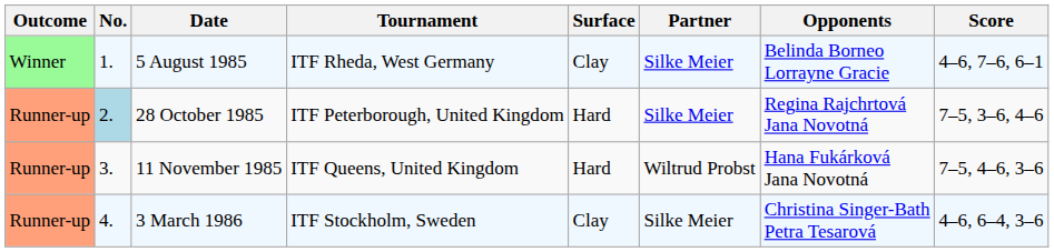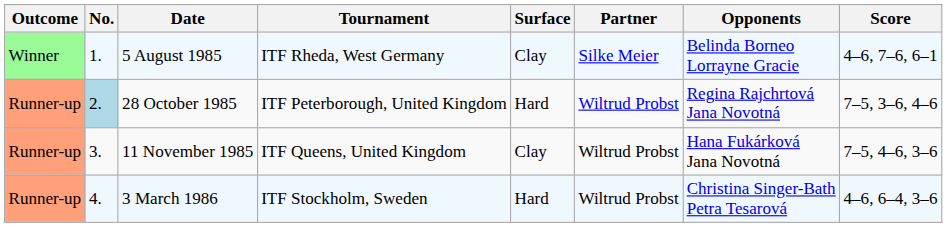 <table class="sortable wikitable" style="font-size:97%">
 <tr>
 <th>Outcome</th>
 <th>No.</th>
 <th>Date</th>
 <th>Tournament</th>
 <th>Surface</th>
 <th>Partner</th>
 <th>Opponents</th>
 <th class="unsortable">Score</th>
 </tr>
 <tr style="background:#f0f8ff;">
 <td style="background:#98fb98;">Winner</td>
 <td>1.</td>
 <td>5 August 1985</td>
 <td>ITF Rheda, West Germany</td>
 <td>Clay</td>
 <td> <a href='#'>Silke Meier</a></td>
 <td> <a href='#'>Belinda Borneo</a> <br>  <a href='#'>Lorrayne Gracie</a></td>
 <td>4–6, 7–6, 6–1</td>
 </tr>
 <tr>
 <td style="background:#ffa07a;">Runner-up</td>
 <td style="background: lightblue;">2.</td>
 <td>28 October 1985</td>
 <td>ITF Peterborough, United Kingdom</td>
 <td>Hard</td>
-<td> <a href='#'>Silke Meier</a></td>
+<td> <a href='#'>Wiltrud Probst</a></td>
 <td> <a href='#'>Regina Rajchrtová</a> <br>  <a href='#'>Jana Novotná</a></td>
 <td>7–5, 3–6, 4–6</td>
 </tr>
 <tr>
 <td style="background:#ffa07a;">Runner-up</td>
 <td>3.</td>
 <td>11 November 1985</td>
 <td>ITF Queens, United Kingdom</td>
-<td>Hard</td>
+<td>Clay</td>
 <td> Wiltrud Probst</td>
 <td> <a href='#'>Hana Fukárková</a> <br>  Jana Novotná</td>
 <td>7–5, 4–6, 3–6</td>
 </tr>
 <tr style="background:#f0f8ff;">
 <td style="background:#ffa07a;">Runner-up</td>
 <td>4.</td>
 <td>3 March 1986</td>
 <td>ITF Stockholm, Sweden</td>
-<td>Clay</td>
-<td> Silke Meier</td>
+<td>Hard</td>
+<td> Wiltrud Probst</td>
 <td> <a href='#'>Christina Singer-Bath</a> <br>  <a href='#'>Petra Tesarová</a></td>
 <td>4–6, 6–4, 3–6</td>
 </tr>
 </table>
